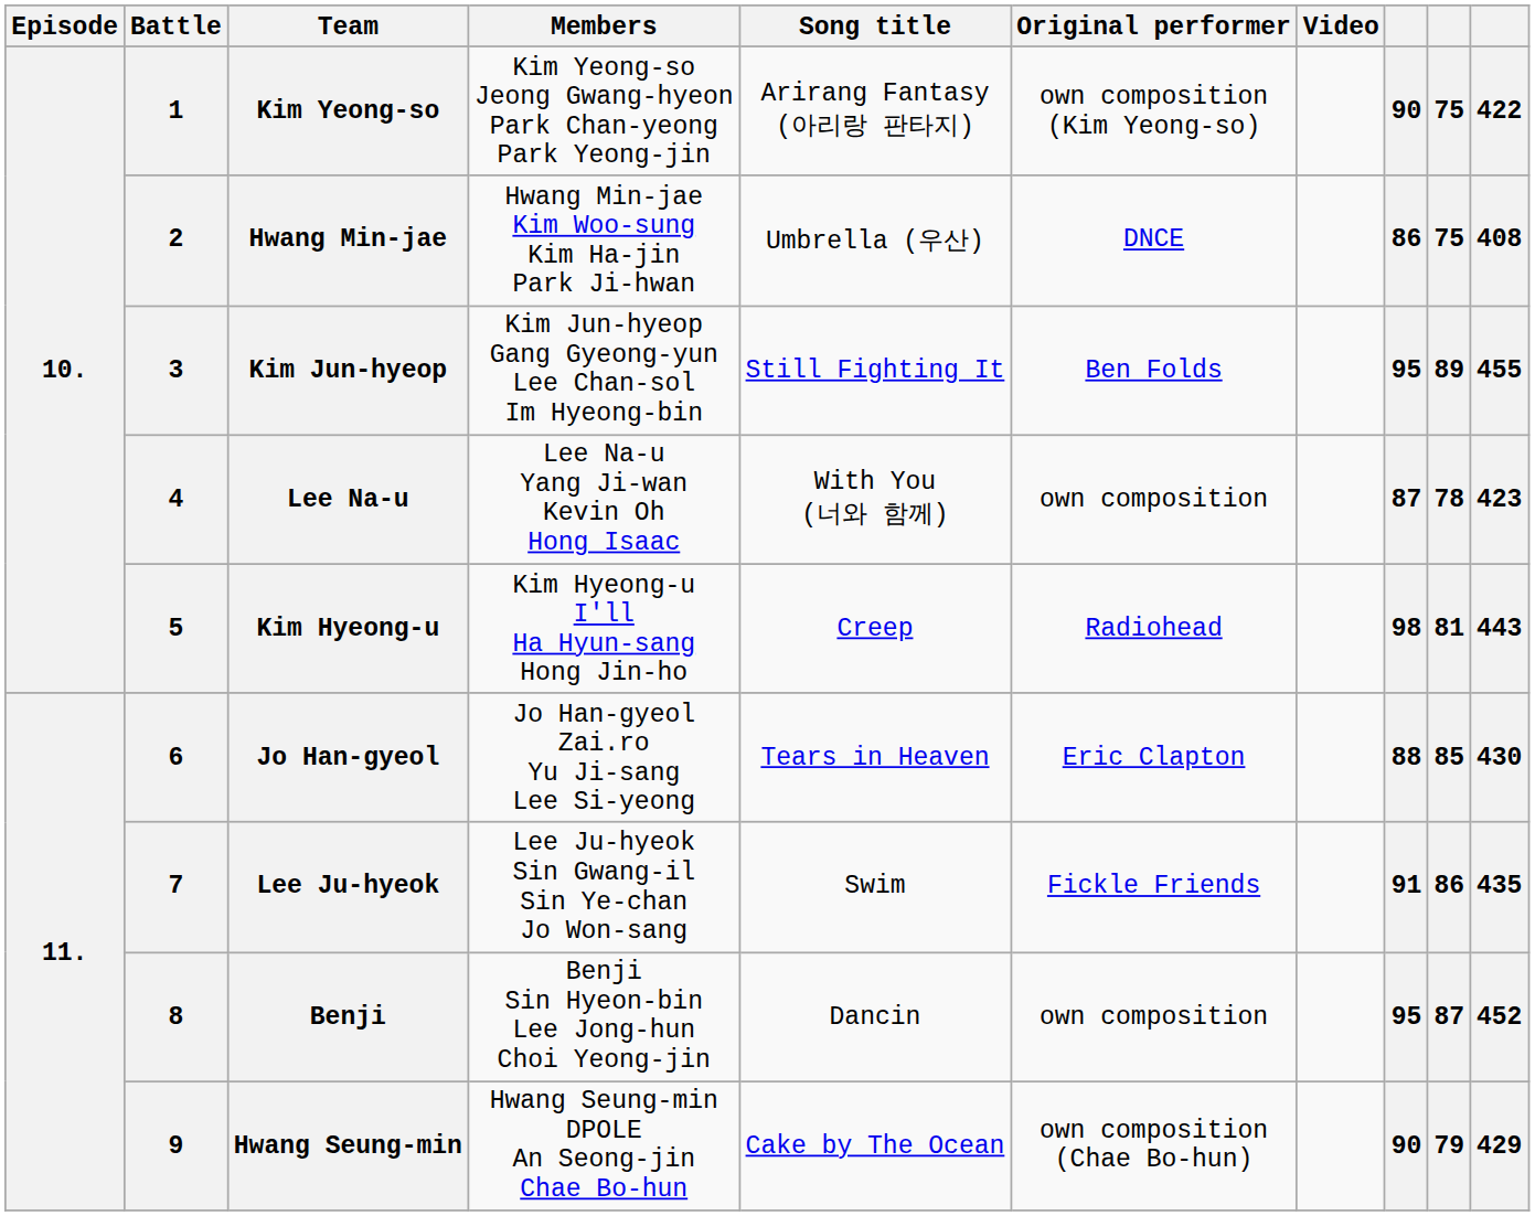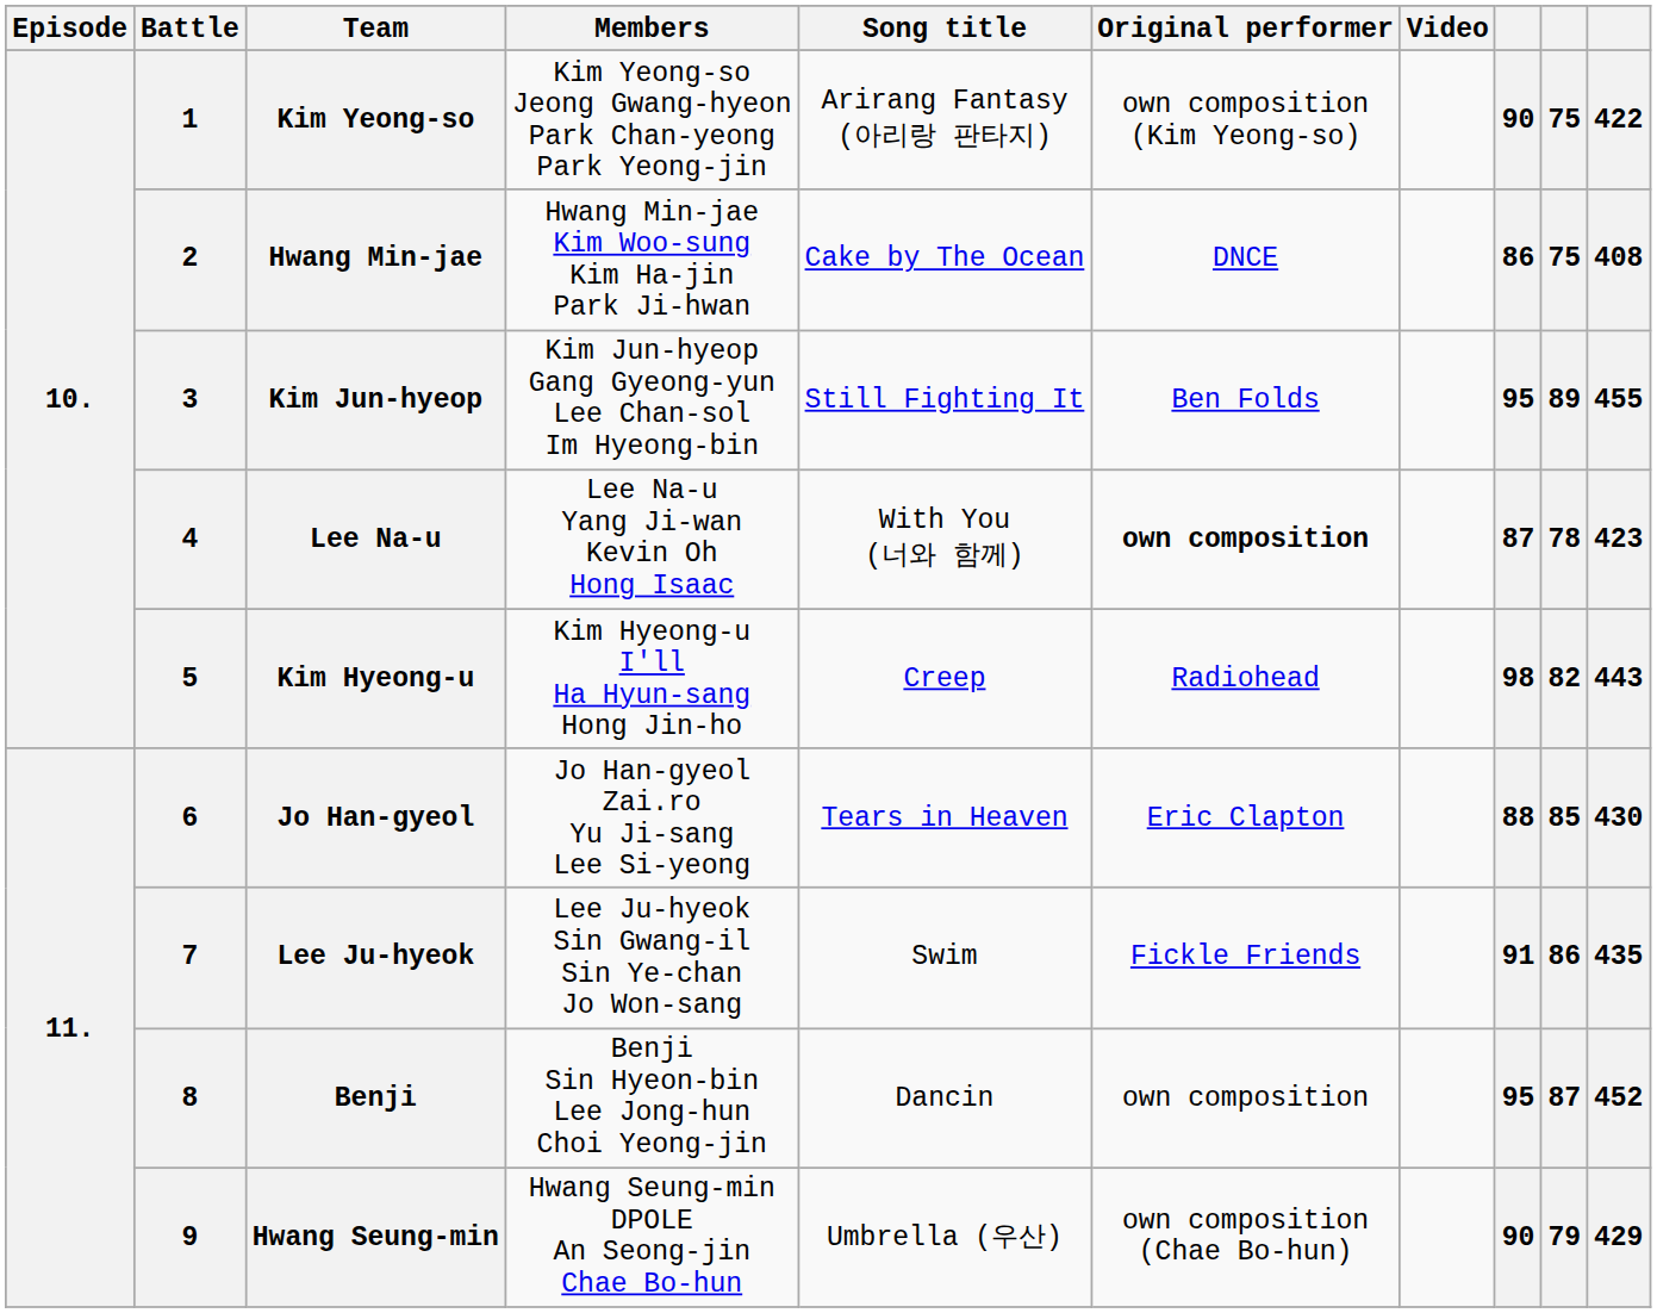 <table class="wikitable plainrowheaders sortable" style="text-align:center;">
 <tr>
 <th>Episode</th>
 <th>Battle</th>
 <th>Team</th>
 <th>Members</th>
 <th>Song title</th>
 <th>Original performer</th>
 <th>Video</th>
 <th></th>
 <th></th>
 <th></th>
 </tr>
 <tr align="center">
 <th rowspan="5">10.</th>
 <th rowspan="1">1</th>
 <th>Kim Yeong-so</th>
 <td>Kim Yeong-so<br>Jeong Gwang-hyeon<br>Park Chan-yeong<br>Park Yeong-jin</td>
 <td>Arirang Fantasy<br>(아리랑 판타지)</td>
 <td>own composition<br> (Kim Yeong-so)</td>
 <td></td>
 <th rowspan=1>90</th>
 <th rowspan=1>75</th>
 <th rowspan=1>422</th>
 </tr>
 <tr align="center">
 <th rowspan="1">2</th>
 <th>Hwang Min-jae</th>
 <td>Hwang Min-jae<br><a href='#'>Kim Woo-sung</a><br>Kim Ha-jin<br>Park Ji-hwan</td>
-<td>Umbrella (우산)</td>
+<td><a href='#'>Cake by The Ocean</a></td>
 <td><a href='#'>DNCE</a></td>
 <td></td>
 <th rowspan=1>86</th>
 <th rowspan=1>75</th>
 <th rowspan=1>408</th>
 </tr>
 <tr align="center">
 <th rowspan="1">3</th>
 <th>Kim Jun-hyeop</th>
 <td>Kim Jun-hyeop<br>Gang Gyeong-yun<br>Lee Chan-sol<br>Im Hyeong-bin</td>
 <td><a href='#'>Still Fighting It</a></td>
 <td><a href='#'>Ben Folds</a></td>
 <td></td>
 <th rowspan=1>95</th>
 <th rowspan=1>89</th>
 <th rowspan=1>455</th>
 </tr>
 <tr align="center">
 <th rowspan="1">4</th>
 <th>Lee Na-u</th>
 <td>Lee Na-u<br>Yang Ji-wan<br>Kevin Oh<br><a href='#'>Hong Isaac</a></td>
 <td>With You<br>(너와 함께)</td>
-<td>own composition</td>
+<td><strong>own composition</strong></td>
 <td></td>
 <th rowspan=1>87</th>
 <th rowspan=1>78</th>
 <th rowspan=1>423</th>
 </tr>
 <tr align="center">
 <th rowspan="1">5</th>
 <th>Kim Hyeong-u</th>
 <td>Kim Hyeong-u<br><a href='#'>I'll</a><br><a href='#'>Ha Hyun-sang</a><br>Hong Jin-ho</td>
 <td><a href='#'>Creep</a></td>
 <td><a href='#'>Radiohead</a></td>
 <td></td>
 <th rowspan=1>98</th>
-<th rowspan=1>81</th>
+<th rowspan=1>82</th>
 <th rowspan=1>443</th>
 </tr>
 <tr align="center">
 <th rowspan="4">11.</th>
 <th rowspan="1">6</th>
 <th>Jo Han-gyeol</th>
 <td>Jo Han-gyeol<br>Zai.ro<br>Yu Ji-sang<br>Lee Si-yeong</td>
 <td><a href='#'>Tears in Heaven</a></td>
 <td><a href='#'>Eric Clapton</a></td>
 <td></td>
 <th rowspan=1>88</th>
 <th rowspan=1>85</th>
 <th rowspan=1>430</th>
 </tr>
 <tr align="center">
 <th rowspan="1">7</th>
 <th>Lee Ju-hyeok</th>
 <td>Lee Ju-hyeok<br>Sin Gwang-il<br>Sin Ye-chan<br>Jo Won-sang</td>
 <td>Swim</td>
 <td><a href='#'>Fickle Friends</a></td>
 <td></td>
 <th rowspan=1>91</th>
 <th rowspan=1>86</th>
 <th rowspan=1>435</th>
 </tr>
 <tr align="center">
 <th rowspan="1">8</th>
 <th>Benji</th>
 <td>Benji<br>Sin Hyeon-bin<br>Lee Jong-hun<br>Choi Yeong-jin</td>
 <td>Dancin</td>
 <td>own composition</td>
 <td></td>
 <th rowspan=1>95</th>
 <th rowspan=1>87</th>
 <th rowspan=1>452</th>
 </tr>
 <tr align="center">
 <th rowspan="1">9</th>
 <th>Hwang Seung-min</th>
 <td>Hwang Seung-min<br>DPOLE<br>An Seong-jin<br><a href='#'>Chae Bo-hun</a></td>
-<td><a href='#'>Cake by The Ocean</a></td>
+<td>Umbrella (우산)</td>
 <td>own composition<br> (Chae Bo-hun)</td>
 <td></td>
 <th rowspan=1>90</th>
 <th rowspan=1>79</th>
 <th rowspan=1>429</th>
 </tr>
 </table>
